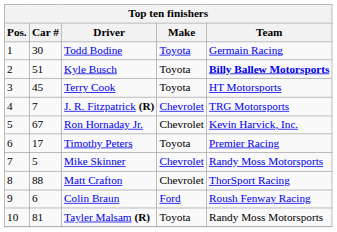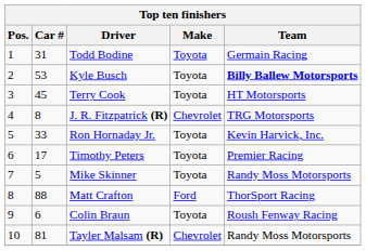 <table class="wikitable" style="font-size: 90%">
 <tr>
 <th colspan=9>Top ten finishers</th>
 </tr>
 <tr>
 <th>Pos.</th>
 <th>Car #</th>
 <th>Driver</th>
 <th>Make</th>
 <th>Team</th>
 </tr>
 <tr>
 <td>1</td>
-<td>30</td>
+<td>31</td>
 <td><a href='#'>Todd Bodine</a></td>
 <td><a href='#'>Toyota</a></td>
 <td><a href='#'>Germain Racing</a></td>
 </tr>
 <tr>
 <td>2</td>
-<td>51</td>
+<td>53</td>
 <td><a href='#'>Kyle Busch</a></td>
 <td>Toyota</td>
 <td><strong><a href='#'>Billy Ballew Motorsports</a></strong></td>
 </tr>
 <tr>
 <td>3</td>
 <td>45</td>
 <td><a href='#'>Terry Cook</a></td>
 <td>Toyota</td>
 <td><a href='#'>HT Motorsports</a></td>
 </tr>
 <tr>
 <td>4</td>
-<td>7</td>
+<td>8</td>
 <td><a href='#'>J. R. Fitzpatrick</a> <strong>(R)</strong></td>
 <td><a href='#'>Chevrolet</a></td>
 <td><a href='#'>TRG Motorsports</a></td>
 </tr>
 <tr>
 <td>5</td>
-<td>67</td>
+<td>33</td>
 <td><a href='#'>Ron Hornaday Jr.</a></td>
-<td>Chevrolet</td>
+<td>Toyota</td>
 <td><a href='#'>Kevin Harvick, Inc.</a></td>
 </tr>
 <tr>
 <td>6</td>
 <td>17</td>
 <td><a href='#'>Timothy Peters</a></td>
 <td>Toyota</td>
 <td><a href='#'>Premier Racing</a></td>
 </tr>
 <tr>
 <td>7</td>
 <td>5</td>
 <td><a href='#'>Mike Skinner</a></td>
-<td><a href='#'>Chevrolet</a></td>
+<td>Toyota</td>
 <td><a href='#'>Randy Moss Motorsports</a></td>
 </tr>
 <tr>
 <td>8</td>
 <td>88</td>
 <td><a href='#'>Matt Crafton</a></td>
-<td>Chevrolet</td>
+<td><a href='#'>Ford</a></td>
 <td><a href='#'>ThorSport Racing</a></td>
 </tr>
 <tr>
 <td>9</td>
 <td>6</td>
 <td><a href='#'>Colin Braun</a></td>
-<td><a href='#'>Ford</a></td>
+<td>Toyota</td>
 <td><a href='#'>Roush Fenway Racing</a></td>
 </tr>
 <tr>
 <td>10</td>
 <td>81</td>
 <td><a href='#'>Tayler Malsam</a> <strong>(R)</strong></td>
-<td>Toyota</td>
+<td><a href='#'>Chevrolet</a></td>
 <td>Randy Moss Motorsports</td>
 </tr>
 <tr>
 </tr>
 </table>
